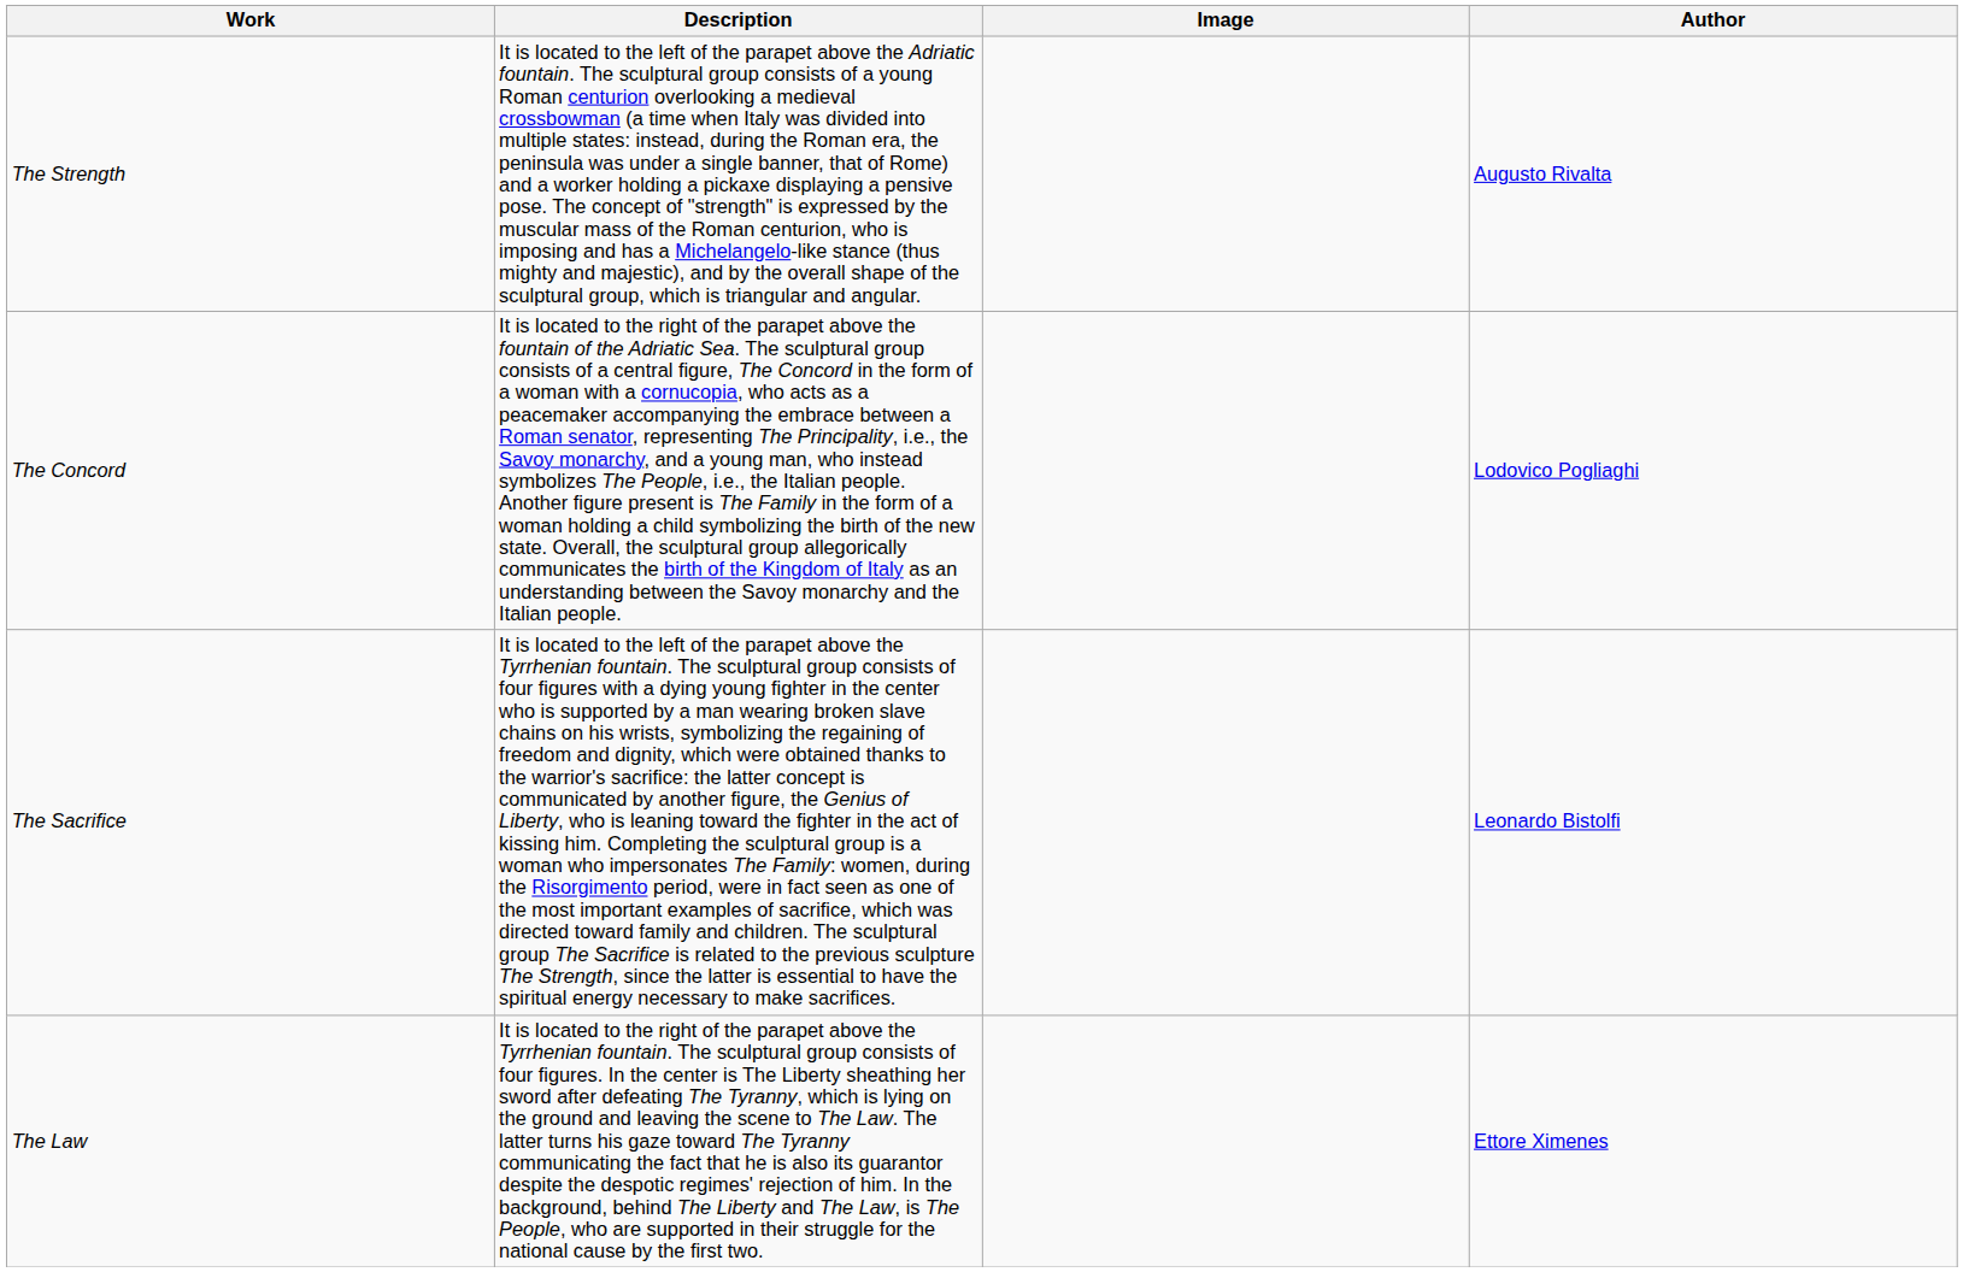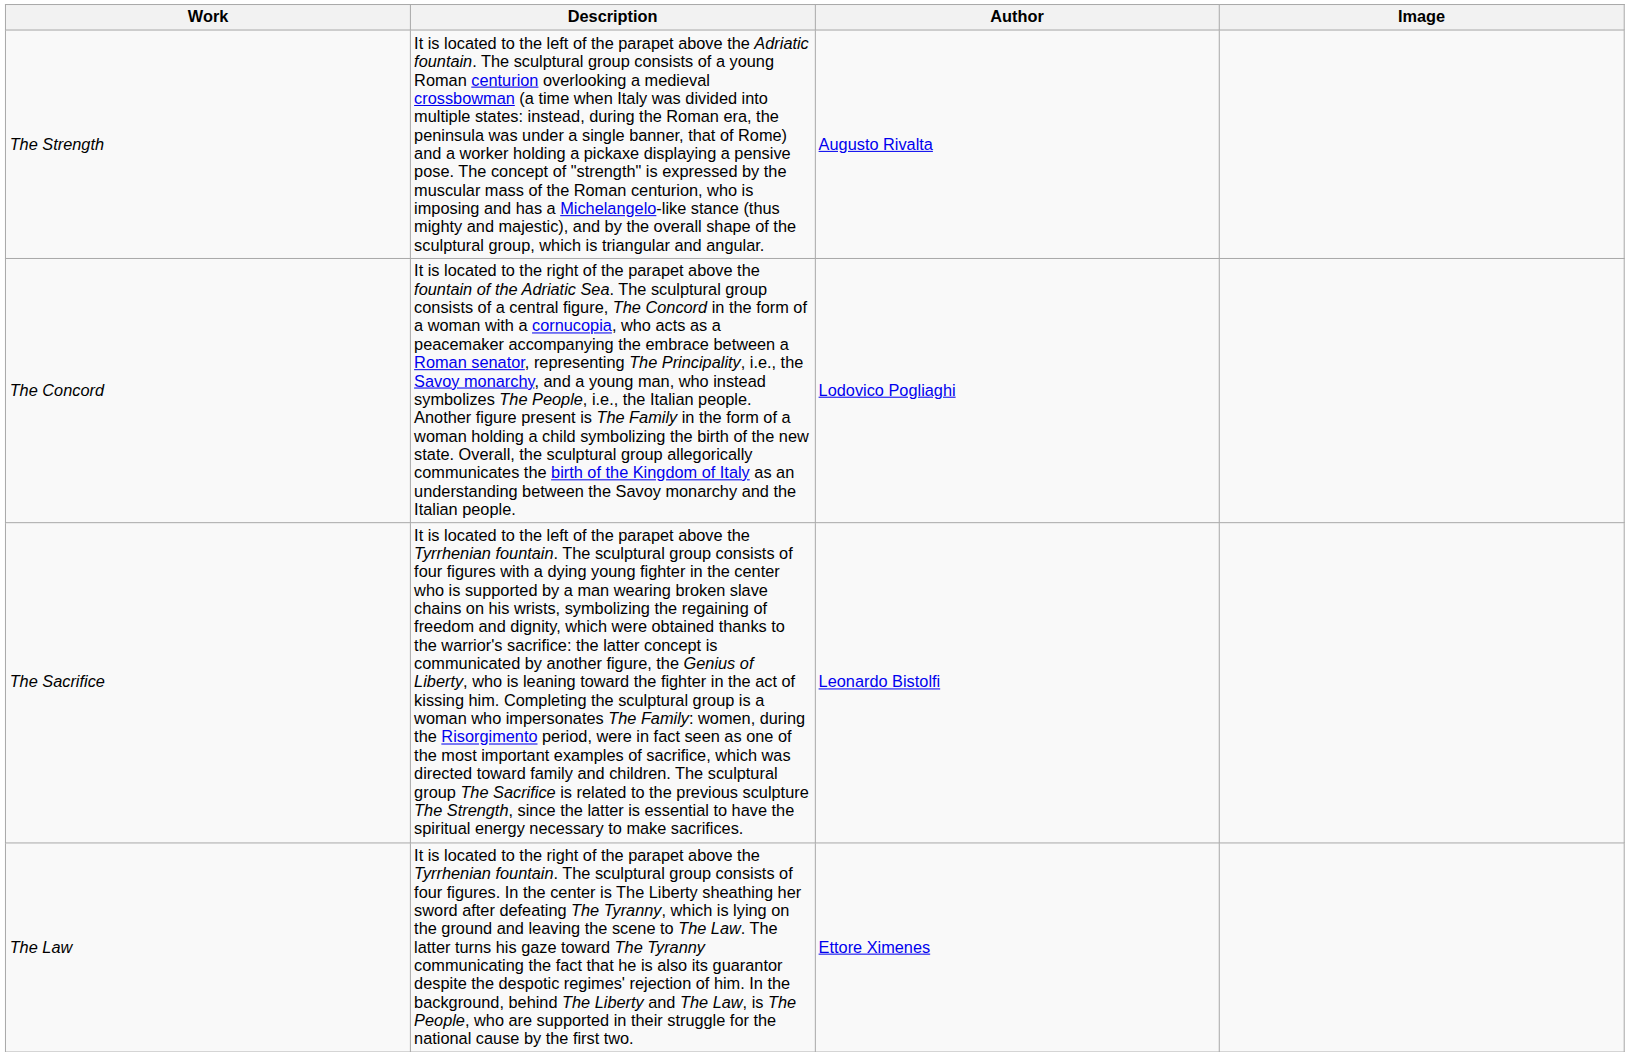 <table class="wikitable" style="text-align: center; width:80%; margin-left:auto; margin-right:auto;">
 <tr>
 <th width=130>Work</th>
 <th width=130>Description</th>
+<th width=130>Author</th>
 <th width=130>Image</th>
-<th width=130>Author</th>
 </tr>
 <tr>
 <td align="left"><em>The Strength</em></td>
 <td align="left">It is located to the left of the parapet above the <em>Adriatic fountain</em>. The sculptural group consists of a young Roman <a href='#'>centurion</a> overlooking a medieval <a href='#'>crossbowman</a> (a time when Italy was divided into multiple states: instead, during the Roman era, the peninsula was under a single banner, that of Rome) and a worker holding a pickaxe displaying a pensive pose. The concept of "strength" is expressed by the muscular mass of the Roman centurion, who is imposing and has a <a href='#'>Michelangelo</a>-like stance (thus mighty and majestic), and by the overall shape of the sculptural group, which is triangular and angular.</td>
+<td align="left"><a href='#'>Augusto Rivalta</a></td>
 <td align="center"></td>
-<td align="left"><a href='#'>Augusto Rivalta</a></td>
 </tr>
 <tr>
 <td align="left"><em>The Concord</em></td>
 <td align="left">It is located to the right of the parapet above the <em>fountain of the Adriatic Sea</em>. The sculptural group consists of a central figure, <em>The Concord</em> in the form of a woman with a <a href='#'>cornucopia</a>, who acts as a peacemaker accompanying the embrace between a <a href='#'>Roman senator</a>, representing <em>The Principality</em>, i.e., the <a href='#'>Savoy monarchy</a>, and a young man, who instead symbolizes <em>The People</em>, i.e., the Italian people. Another figure present is <em>The Family</em> in the form of a woman holding a child symbolizing the birth of the new state. Overall, the sculptural group allegorically communicates the <a href='#'>birth of the Kingdom of Italy</a> as an understanding between the Savoy monarchy and the Italian people.</td>
+<td align="left"><a href='#'>Lodovico Pogliaghi</a></td>
 <td align="center"></td>
-<td align="left"><a href='#'>Lodovico Pogliaghi</a></td>
 </tr>
 <tr>
 <td align="left"><em>The Sacrifice</em></td>
 <td align="left">It is located to the left of the parapet above the <em>Tyrrhenian fountain</em>. The sculptural group consists of four figures with a dying young fighter in the center who is supported by a man wearing broken slave chains on his wrists, symbolizing the regaining of freedom and dignity, which were obtained thanks to the warrior's sacrifice: the latter concept is communicated by another figure, the <em>Genius of Liberty</em>, who is leaning toward the fighter in the act of kissing him. Completing the sculptural group is a woman who impersonates <em>The Family</em>: women, during the <a href='#'>Risorgimento</a> period, were in fact seen as one of the most important examples of sacrifice, which was directed toward family and children. The sculptural group <em>The Sacrifice</em> is related to the previous sculpture <em>The Strength</em>, since the latter is essential to have the spiritual energy necessary to make sacrifices.</td>
+<td align="left"><a href='#'>Leonardo Bistolfi</a></td>
 <td align="center"></td>
-<td align="left"><a href='#'>Leonardo Bistolfi</a></td>
 </tr>
 <tr>
 <td align="left"><em>The Law</em></td>
 <td align="left">It is located to the right of the parapet above the <em>Tyrrhenian fountain</em>. The sculptural group consists of four figures. In the center is The Liberty sheathing her sword after defeating <em>The Tyranny</em>, which is lying on the ground and leaving the scene to <em>The Law</em>. The latter turns his gaze toward <em>The Tyranny</em> communicating the fact that he is also its guarantor despite the despotic regimes' rejection of him. In the background, behind <em>The Liberty</em> and <em>The Law</em>, is <em>The People</em>, who are supported in their struggle for the national cause by the first two.</td>
+<td align="left"><a href='#'>Ettore Ximenes</a></td>
 <td align="center"></td>
-<td align="left"><a href='#'>Ettore Ximenes</a></td>
 </tr>
 </table>
